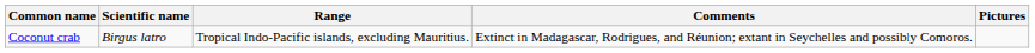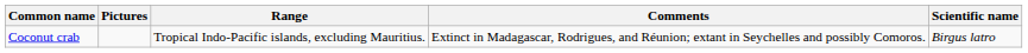 <table class="wikitable sortable">
 <tr>
 <th>Common name</th>
-<th>Scientific name</th>
+<th class="unsortable">Pictures</th>
 <th>Range</th>
 <th class="unsortable">Comments</th>
-<th class="unsortable">Pictures</th>
+<th>Scientific name</th>
 </tr>
 <tr>
 <td><a href='#'>Coconut crab</a></td>
-<td><em>Birgus latro</em></td>
+<td></td>
 <td>Tropical Indo-Pacific islands, excluding Mauritius.</td>
 <td>Extinct in Madagascar, Rodrigues, and Réunion; extant in Seychelles and possibly Comoros.</td>
-<td></td>
+<td><em>Birgus latro</em></td>
 </tr>
 </table>
